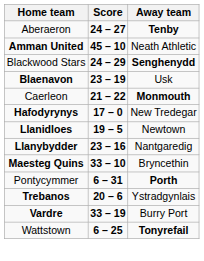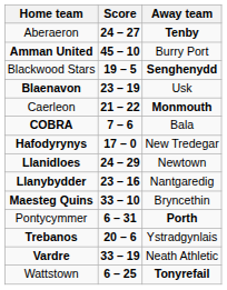 <table class="wikitable" style="text-align: center">
 <tr>
 <th>Home team</th>
 <th>Score</th>
 <th>Away team</th>
 </tr>
 <tr>
 <td>Aberaeron</td>
 <td><strong>24 – 27</strong></td>
 <td><strong>Tenby</strong></td>
 </tr>
 <tr>
 <td><strong>Amman United</strong></td>
 <td><strong>45 – 10</strong></td>
-<td>Neath Athletic</td>
+<td>Burry Port</td>
 </tr>
 <tr>
 <td>Blackwood Stars</td>
-<td><strong>24 – 29</strong></td>
+<td><strong>19 – 5</strong></td>
 <td><strong>Senghenydd</strong></td>
 </tr>
 <tr>
 <td><strong>Blaenavon</strong></td>
 <td><strong>23 – 19</strong></td>
 <td>Usk</td>
 </tr>
 <tr>
 <td>Caerleon</td>
 <td><strong>21 – 22</strong></td>
 <td><strong>Monmouth</strong></td>
 </tr>
 <tr>
+<td><strong>COBRA</strong></td>
+<td><strong>7 – 6</strong></td>
+<td>Bala</td>
+</tr>
+<tr>
 <td><strong>Hafodyrynys</strong></td>
 <td><strong>17 – 0</strong></td>
 <td>New Tredegar</td>
 </tr>
 <tr>
 <td><strong>Llanidloes</strong></td>
-<td><strong>19 – 5</strong></td>
+<td><strong>24 – 29</strong></td>
 <td>Newtown</td>
 </tr>
 <tr>
 <td><strong>Llanybydder</strong></td>
 <td><strong>23 – 16</strong></td>
 <td>Nantgaredig</td>
 </tr>
 <tr>
 <td><strong>Maesteg Quins</strong></td>
 <td><strong>33 – 10</strong></td>
 <td>Bryncethin</td>
 </tr>
 <tr>
 <td>Pontycymmer</td>
 <td><strong>6 – 31</strong></td>
 <td><strong>Porth</strong></td>
 </tr>
 <tr>
 <td><strong>Trebanos</strong></td>
 <td><strong>20 – 6</strong></td>
 <td>Ystradgynlais</td>
 </tr>
 <tr>
 <td><strong>Vardre</strong></td>
 <td><strong>33 – 19</strong></td>
-<td>Burry Port</td>
+<td>Neath Athletic</td>
 </tr>
 <tr>
 <td>Wattstown</td>
 <td><strong>6 – 25</strong></td>
 <td><strong>Tonyrefail</strong></td>
 </tr>
 </table>
